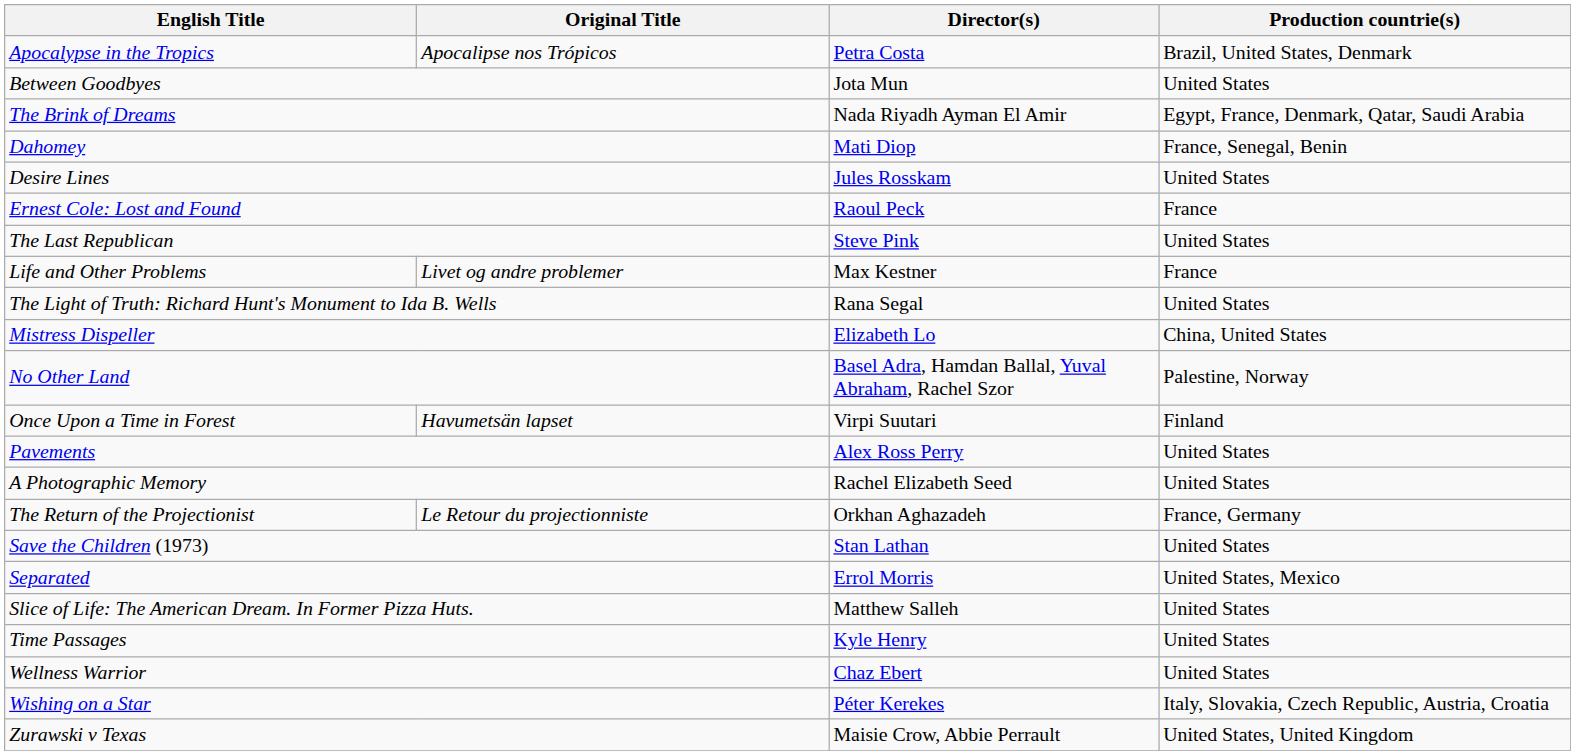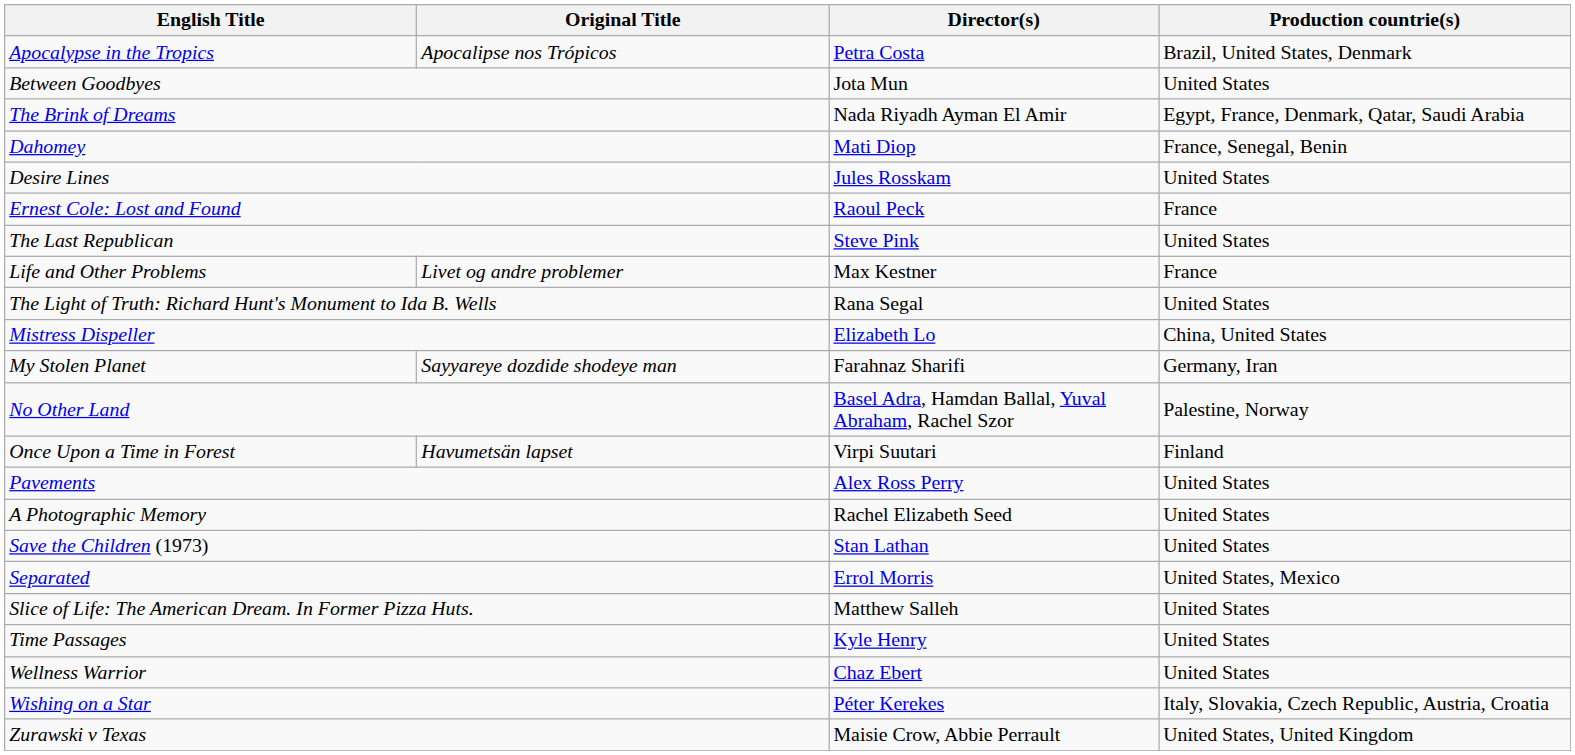 <table class="wikitable" style="width:100%; margin-bottom:4px">
 <tr>
 <th scope="col" width="25%">English Title</th>
 <th scope="col" width="25%">Original Title</th>
 <th scope="col" width="20%">Director(s)</th>
 <th scope="col" width="25%">Production countrie(s)</th>
 </tr>
 <tr>
 <td><em><a href='#'>Apocalypse in the Tropics</a></em></td>
 <td><em>Apocalipse nos Trópicos</em></td>
 <td><a href='#'>Petra Costa</a></td>
 <td>Brazil, United States, Denmark</td>
 </tr>
 <tr>
 <td colspan="2"><em>Between Goodbyes</em></td>
 <td>Jota Mun</td>
 <td>United States</td>
 </tr>
 <tr>
 <td colspan="2"><em><a href='#'>The Brink of Dreams</a></em></td>
 <td>Nada Riyadh Ayman El Amir</td>
 <td>Egypt, France, Denmark, Qatar, Saudi Arabia</td>
 </tr>
 <tr>
 <td colspan="2"><em><a href='#'>Dahomey</a></em></td>
 <td><a href='#'>Mati Diop</a></td>
 <td>France, Senegal, Benin</td>
 </tr>
 <tr>
 <td colspan="2"><em>Desire Lines</em></td>
 <td><a href='#'>Jules Rosskam</a></td>
 <td>United States</td>
 </tr>
 <tr>
 <td colspan="2"><em><a href='#'>Ernest Cole: Lost and Found</a></em></td>
 <td><a href='#'>Raoul Peck</a></td>
 <td>France</td>
 </tr>
 <tr>
 <td colspan="2"><em>The Last Republican</em></td>
 <td><a href='#'>Steve Pink</a></td>
 <td>United States</td>
 </tr>
 <tr>
 <td><em>Life and Other Problems</em></td>
 <td><em>Livet og andre problemer</em></td>
 <td>Max Kestner</td>
 <td>France</td>
 </tr>
 <tr>
 <td colspan="2"><em>The Light of Truth: Richard Hunt's Monument to Ida B. Wells</em></td>
 <td>Rana Segal</td>
 <td>United States</td>
 </tr>
 <tr>
 <td colspan="2"><em><a href='#'>Mistress Dispeller</a></em></td>
 <td><a href='#'>Elizabeth Lo</a></td>
 <td>China, United States</td>
 </tr>
 <tr>
+<td><em>My Stolen Planet</em></td>
+<td><em>Sayyareye dozdide shodeye man</em></td>
+<td>Farahnaz Sharifi</td>
+<td>Germany, Iran</td>
+</tr>
+<tr>
 <td colspan="2"><em><a href='#'>No Other Land</a></em></td>
 <td><a href='#'>Basel Adra</a>, Hamdan Ballal, <a href='#'>Yuval Abraham</a>, Rachel Szor</td>
 <td>Palestine, Norway</td>
 </tr>
 <tr>
 <td><em>Once Upon a Time in Forest</em></td>
 <td><em>Havumetsän lapset</em></td>
 <td>Virpi Suutari</td>
 <td>Finland</td>
 </tr>
 <tr>
 <td colspan="2"><em><a href='#'>Pavements</a></em></td>
 <td><a href='#'>Alex Ross Perry</a></td>
 <td>United States</td>
 </tr>
 <tr>
 <td colspan="2"><em>A Photographic Memory</em></td>
 <td>Rachel Elizabeth Seed</td>
 <td>United States</td>
-</tr>
-<tr>
-<td><em>The Return of the Projectionist</em></td>
-<td><em>Le Retour du projectionniste</em></td>
-<td>Orkhan Aghazadeh</td>
-<td>France, Germany</td>
 </tr>
 <tr>
 <td colspan="2"><em><a href='#'>Save the Children</a></em> (1973)</td>
 <td><a href='#'>Stan Lathan</a></td>
 <td>United States</td>
 </tr>
 <tr>
 <td colspan="2"><em><a href='#'>Separated</a></em></td>
 <td><a href='#'>Errol Morris</a></td>
 <td>United States, Mexico</td>
 </tr>
 <tr>
 <td colspan="2"><em>Slice of Life: The American Dream. In Former Pizza Huts.</em></td>
 <td>Matthew Salleh</td>
 <td>United States</td>
 </tr>
 <tr>
 <td colspan="2"><em>Time Passages</em></td>
 <td><a href='#'>Kyle Henry</a></td>
 <td>United States</td>
 </tr>
 <tr>
 <td colspan="2"><em>Wellness Warrior</em></td>
 <td><a href='#'>Chaz Ebert</a></td>
 <td>United States</td>
 </tr>
 <tr>
 <td colspan="2"><em><a href='#'>Wishing on a Star</a></em></td>
 <td><a href='#'>Péter Kerekes</a></td>
 <td>Italy, Slovakia, Czech Republic, Austria, Croatia</td>
 </tr>
 <tr>
 <td colspan="2"><em>Zurawski v Texas</em></td>
 <td>Maisie Crow, Abbie Perrault</td>
 <td>United States, United Kingdom</td>
 </tr>
 <tr>
 </tr>
 </table>
